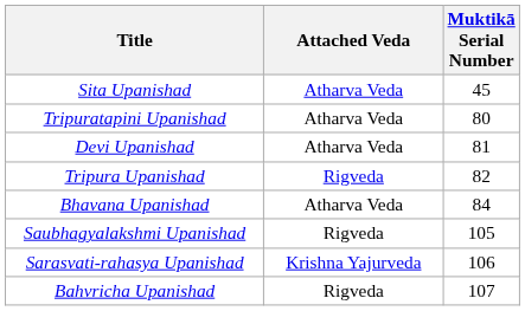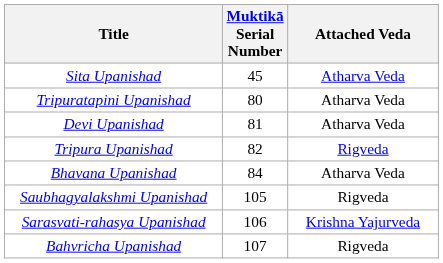 <table class="wikitable sortable" align="center" style=" background: transparent; ">
 <tr style="text-align: center;">
 <th width=220px style="background"><strong>Title</strong></th>
+<th width=60px><a href='#'>Muktikā</a> <strong>Serial Number</strong></th>
 <th width=150px><strong>Attached Veda</strong></th>
-<th width=60px><a href='#'>Muktikā</a> <strong>Serial Number</strong></th>
 </tr>
 <tr style="text-align: center;">
 <td width=120px><em><a href='#'>Sita Upanishad</a></em></td>
+<td>45</td>
 <td width=40px><a href='#'>Atharva Veda</a></td>
-<td>45</td>
 </tr>
 <tr style="text-align: center;">
 <td width=120px><em><a href='#'>Tripuratapini Upanishad</a></em></td>
+<td>80</td>
 <td width=40px>Atharva Veda</td>
-<td>80</td>
 </tr>
 <tr style="text-align: center;">
 <td width=120px><em><a href='#'>Devi Upanishad</a></em></td>
+<td>81</td>
 <td width=40px>Atharva Veda</td>
-<td>81</td>
 </tr>
 <tr style="text-align: center;">
 <td width=120px><em><a href='#'>Tripura Upanishad</a></em></td>
+<td>82</td>
 <td width=40px><a href='#'>Rigveda</a></td>
-<td>82</td>
 </tr>
 <tr style="text-align: center;">
 <td width=120px><em><a href='#'>Bhavana Upanishad</a></em></td>
+<td>84</td>
 <td width=40px>Atharva Veda</td>
-<td>84</td>
 </tr>
 <tr style="text-align: center;">
 <td width=120px><em><a href='#'>Saubhagyalakshmi Upanishad</a></em></td>
+<td>105</td>
 <td width=40px>Rigveda</td>
-<td>105</td>
 </tr>
 <tr style="text-align: center;">
 <td width=120px><em><a href='#'>Sarasvati-rahasya Upanishad</a></em></td>
+<td>106</td>
 <td width=40px><a href='#'>Krishna Yajurveda</a></td>
-<td>106</td>
 </tr>
 <tr style="text-align: center;">
 <td width=120px><em><a href='#'>Bahvricha Upanishad </a></em></td>
+<td>107</td>
 <td width=40px>Rigveda</td>
-<td>107</td>
 </tr>
 </table>
